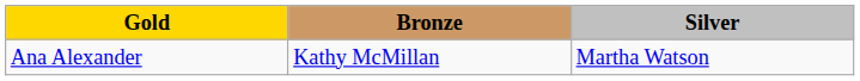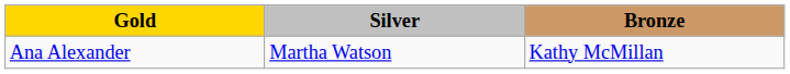 <table class="wikitable" style="text-align:left">
 <tr align="center">
 <td width=200 bgcolor=gold><strong>Gold</strong></td>
+<td width=200 bgcolor=silver><strong>Silver</strong></td>
 <td width=200 bgcolor=CC9966><strong>Bronze</strong></td>
-<td width=200 bgcolor=silver><strong>Silver</strong></td>
 </tr>
 <tr>
 <td><a href='#'>Ana Alexander</a><br><em></em></td>
+<td><a href='#'>Martha Watson</a><br><em></em></td>
 <td><a href='#'>Kathy McMillan</a><br><em></em></td>
-<td><a href='#'>Martha Watson</a><br><em></em></td>
 </tr>
 </table>
